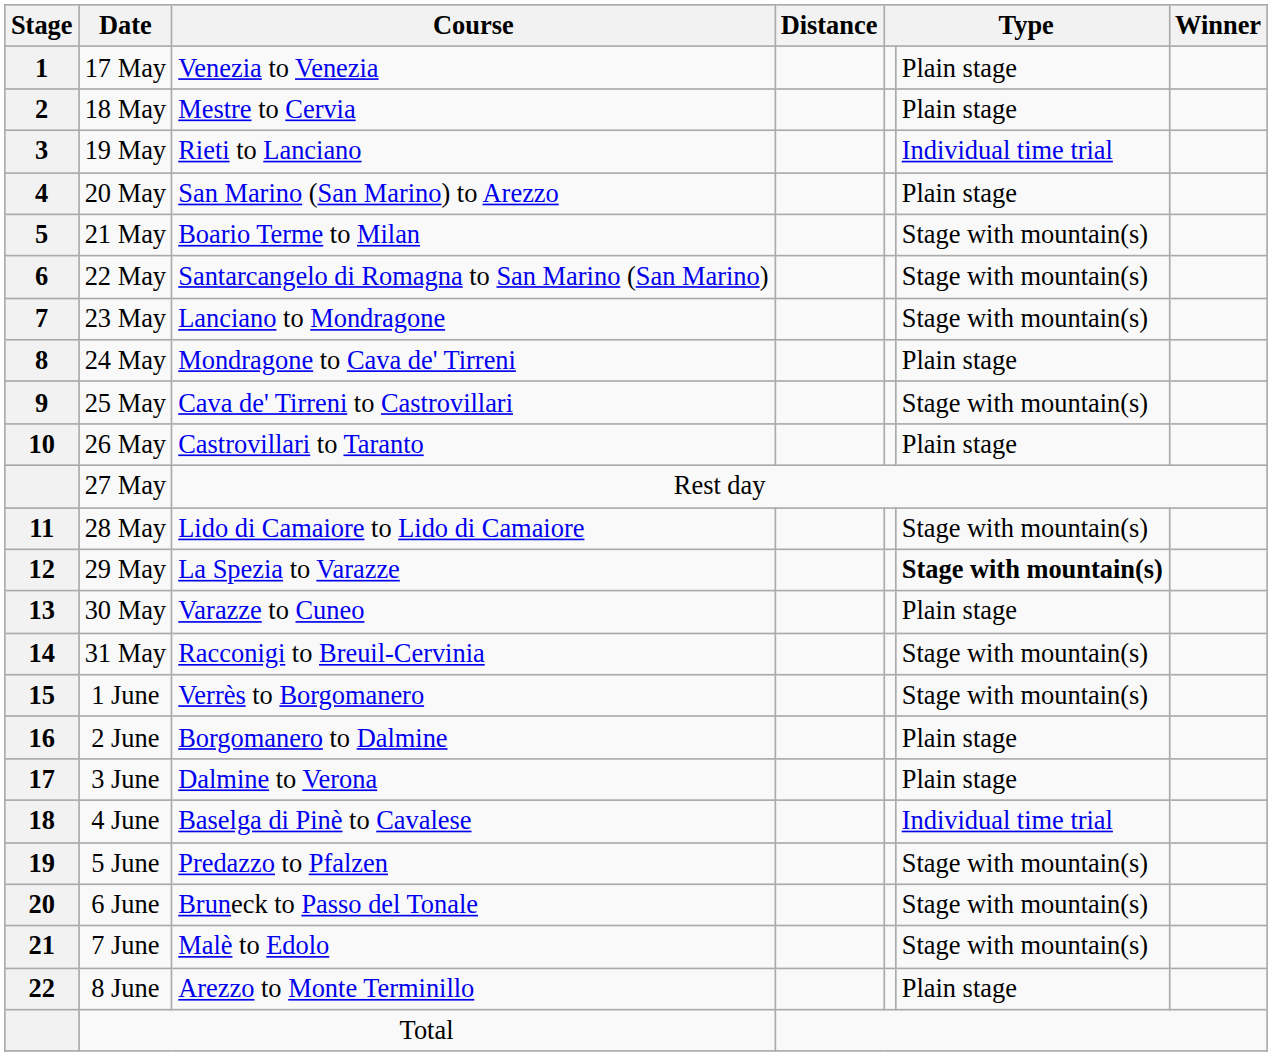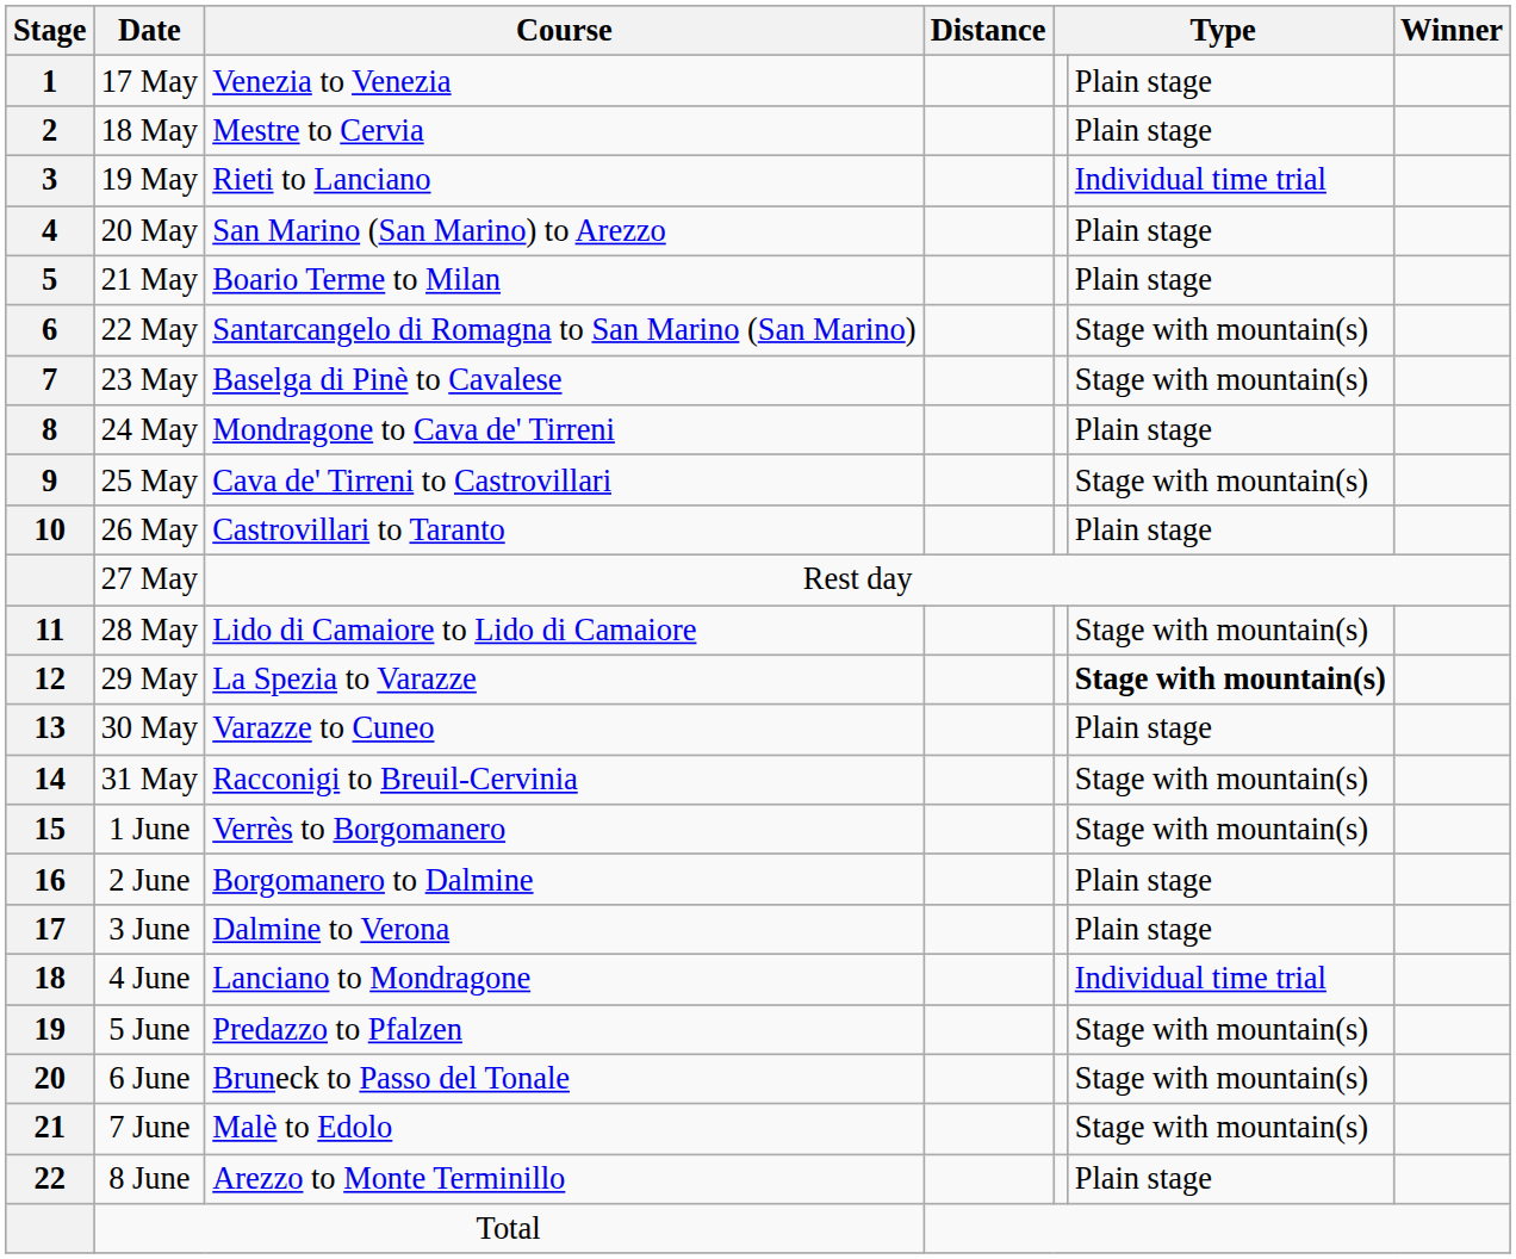 <table class="wikitable">
 <tr>
 <th>Stage</th>
 <th>Date</th>
 <th>Course</th>
 <th>Distance</th>
 <th colspan="2">Type</th>
 <th>Winner</th>
 </tr>
 <tr>
 <th style="text-align:center;">1</th>
 <td style="text-align:center;">17 May</td>
 <td><a href='#'>Venezia</a> to <a href='#'>Venezia</a></td>
 <td style="text-align:center;"></td>
 <td style="text-align:center;"></td>
 <td>Plain stage</td>
 <td></td>
 </tr>
 <tr>
 <th style="text-align:center;">2</th>
 <td style="text-align:center;">18 May</td>
 <td><a href='#'>Mestre</a> to <a href='#'>Cervia</a></td>
 <td style="text-align:center;"></td>
 <td style="text-align:center;"></td>
 <td>Plain stage</td>
 <td></td>
 </tr>
 <tr>
 <th style="text-align:center;">3</th>
 <td style="text-align:center;">19 May</td>
 <td><a href='#'>Rieti</a> to <a href='#'>Lanciano</a></td>
 <td style="text-align:center;"></td>
 <td align="center"></td>
 <td><a href='#'>Individual time trial</a></td>
 <td></td>
 </tr>
 <tr>
 <th style="text-align:center;">4</th>
 <td style="text-align:center;">20 May</td>
 <td><a href='#'>San Marino</a> (<a href='#'>San Marino</a>) to <a href='#'>Arezzo</a></td>
 <td style="text-align:center;"></td>
 <td style="text-align:center;"></td>
 <td>Plain stage</td>
 <td></td>
 </tr>
 <tr>
 <th style="text-align:center;">5</th>
 <td style="text-align:center;">21 May</td>
 <td><a href='#'>Boario Terme</a> to <a href='#'>Milan</a></td>
 <td style="text-align:center;"></td>
 <td style="text-align:center;"></td>
-<td>Stage with mountain(s)</td>
+<td>Plain stage</td>
 <td></td>
 </tr>
 <tr>
 <th style="text-align:center;">6</th>
 <td style="text-align:center;">22 May</td>
 <td><a href='#'>Santarcangelo di Romagna</a> to <a href='#'>San Marino</a> (<a href='#'>San Marino</a>)</td>
 <td style="text-align:center;"></td>
 <td style="text-align:center;"></td>
 <td>Stage with mountain(s)</td>
 <td></td>
 </tr>
 <tr>
 <th style="text-align:center;">7</th>
 <td style="text-align:center;">23 May</td>
-<td><a href='#'>Lanciano</a> to <a href='#'>Mondragone</a></td>
+<td><a href='#'>Baselga di Pinè</a> to <a href='#'>Cavalese</a></td>
 <td style="text-align:center;"></td>
 <td style="text-align:center;"></td>
 <td>Stage with mountain(s)</td>
 <td></td>
 </tr>
 <tr>
 <th style="text-align:center;">8</th>
 <td style="text-align:center;">24 May</td>
 <td><a href='#'>Mondragone</a> to <a href='#'>Cava de' Tirreni</a></td>
 <td style="text-align:center;"></td>
 <td style="text-align:center;"></td>
 <td>Plain stage</td>
 <td></td>
 </tr>
 <tr>
 <th style="text-align:center;">9</th>
 <td style="text-align:center;">25 May</td>
 <td><a href='#'>Cava de' Tirreni</a> to <a href='#'>Castrovillari</a></td>
 <td style="text-align:center;"></td>
 <td style="text-align:center;"></td>
 <td>Stage with mountain(s)</td>
 <td></td>
 </tr>
 <tr>
 <th style="text-align:center;">10</th>
 <td style="text-align:center;">26 May</td>
 <td><a href='#'>Castrovillari</a> to <a href='#'>Taranto</a></td>
 <td style="text-align:center;"></td>
 <td style="text-align:center;"></td>
 <td>Plain stage</td>
 <td></td>
 </tr>
 <tr>
 <th></th>
 <td style="text-align:center;">27 May</td>
 <td colspan="6" style="text-align:center;">Rest day</td>
 </tr>
 <tr>
 <th style="text-align:center;">11</th>
 <td style="text-align:center;">28 May</td>
 <td><a href='#'>Lido di Camaiore</a> to <a href='#'>Lido di Camaiore</a></td>
 <td style="text-align:center;"></td>
 <td style="text-align:center;"></td>
 <td>Stage with mountain(s)</td>
 <td></td>
 </tr>
 <tr>
 <th style="text-align:center;">12</th>
 <td style="text-align:center;">29 May</td>
 <td><a href='#'>La Spezia</a> to <a href='#'>Varazze</a></td>
 <td style="text-align:center;"></td>
 <td style="text-align:center;"></td>
 <td><strong>Stage with mountain(s)</strong></td>
 <td></td>
 </tr>
 <tr>
 <th style="text-align:center;">13</th>
 <td style="text-align:center;">30 May</td>
 <td><a href='#'>Varazze</a> to <a href='#'>Cuneo</a></td>
 <td style="text-align:center;"></td>
 <td style="text-align:center;"></td>
 <td>Plain stage</td>
 <td></td>
 </tr>
 <tr>
 <th style="text-align:center;">14</th>
 <td style="text-align:center;">31 May</td>
 <td><a href='#'>Racconigi</a> to <a href='#'>Breuil-Cervinia</a></td>
 <td style="text-align:center;"></td>
 <td style="text-align:center;"></td>
 <td>Stage with mountain(s)</td>
 <td></td>
 </tr>
 <tr>
 <th style="text-align:center;">15</th>
 <td style="text-align:center;">1 June</td>
 <td><a href='#'>Verrès</a> to <a href='#'>Borgomanero</a></td>
 <td style="text-align:center;"></td>
 <td style="text-align:center;"></td>
 <td>Stage with mountain(s)</td>
 <td></td>
 </tr>
 <tr>
 <th style="text-align:center;">16</th>
 <td style="text-align:center;">2 June</td>
 <td><a href='#'>Borgomanero</a> to <a href='#'>Dalmine</a></td>
 <td style="text-align:center;"></td>
 <td style="text-align:center;"></td>
 <td>Plain stage</td>
 <td></td>
 </tr>
 <tr>
 <th style="text-align:center;">17</th>
 <td style="text-align:center;">3 June</td>
 <td><a href='#'>Dalmine</a> to <a href='#'>Verona</a></td>
 <td style="text-align:center;"></td>
 <td style="text-align:center;"></td>
 <td>Plain stage</td>
 <td></td>
 </tr>
 <tr>
 <th style="text-align:center;">18</th>
 <td style="text-align:center;">4 June</td>
-<td><a href='#'>Baselga di Pinè</a> to <a href='#'>Cavalese</a></td>
+<td><a href='#'>Lanciano</a> to <a href='#'>Mondragone</a></td>
 <td style="text-align:center;"></td>
 <td align="center"></td>
 <td><a href='#'>Individual time trial</a></td>
 <td></td>
 </tr>
 <tr>
 <th style="text-align:center;">19</th>
 <td style="text-align:center;">5 June</td>
 <td><a href='#'>Predazzo</a> to <a href='#'>Pfalzen</a></td>
 <td style="text-align:center;"></td>
 <td style="text-align:center;"></td>
 <td>Stage with mountain(s)</td>
 <td></td>
 </tr>
 <tr>
 <th style="text-align:center;">20</th>
 <td style="text-align:center;">6 June</td>
 <td><a href='#'>Brun</a>eck to <a href='#'>Passo del Tonale</a></td>
 <td style="text-align:center;"></td>
 <td style="text-align:center;"></td>
 <td>Stage with mountain(s)</td>
 <td></td>
 </tr>
 <tr>
 <th style="text-align:center;">21</th>
 <td style="text-align:center;">7 June</td>
 <td><a href='#'>Malè</a> to <a href='#'>Edolo</a></td>
 <td style="text-align:center;"></td>
 <td style="text-align:center;"></td>
 <td>Stage with mountain(s)</td>
 <td></td>
 </tr>
 <tr>
 <th style="text-align:center;">22</th>
 <td style="text-align:center;">8 June</td>
 <td><a href='#'>Arezzo</a> to <a href='#'>Monte Terminillo</a></td>
 <td style="text-align:center;"></td>
 <td style="text-align:center;"></td>
 <td>Plain stage</td>
 <td></td>
 </tr>
 <tr>
 <th></th>
 <td colspan="2" align=center>Total</td>
 <td colspan="5" align="center"></td>
 </tr>
 </table>
